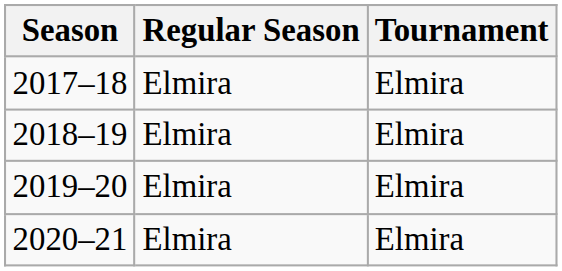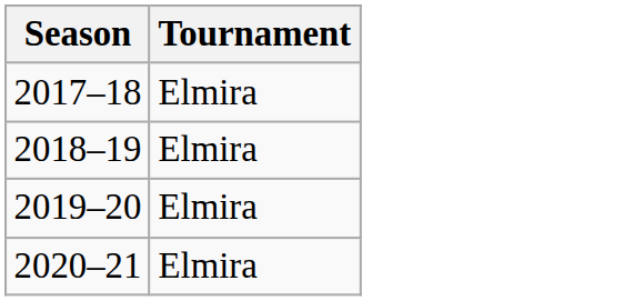 <table class="wikitable">
 <tr>
 <th scope="col">Season</th>
-<th scope="col">Regular Season</th>
 <th scope="col">Tournament</th>
 </tr>
 <tr>
 <td>2017–18</td>
 <td>Elmira</td>
-<td>Elmira</td>
 </tr>
 <tr>
 <td>2018–19</td>
-<td>Elmira</td>
 <td>Elmira</td>
 </tr>
 <tr>
 <td>2019–20</td>
 <td>Elmira</td>
-<td>Elmira</td>
 </tr>
 <tr>
 <td>2020–21</td>
 <td>Elmira</td>
-<td>Elmira</td>
 </tr>
 </table>
